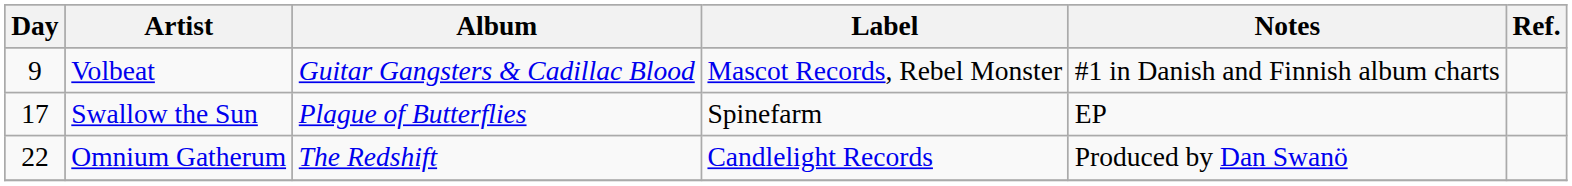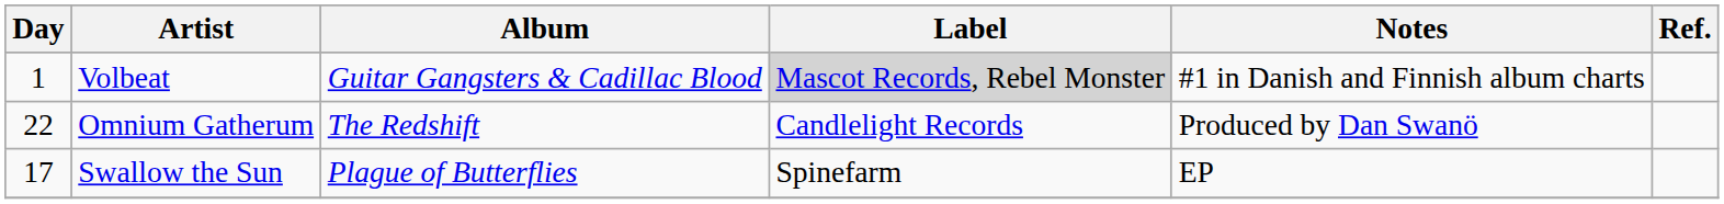 <table class="wikitable">
 <tr>
 <th>Day</th>
 <th>Artist</th>
 <th>Album</th>
 <th>Label</th>
 <th>Notes</th>
 <th>Ref.</th>
 </tr>
 <tr>
-<td rowspan="1" style="text-align:center;">9</td>
+<td rowspan="1" style="text-align:center;">1</td>
 <td><a href='#'>Volbeat</a></td>
 <td><em><a href='#'>Guitar Gangsters & Cadillac Blood</a></em></td>
-<td><a href='#'>Mascot Records</a>, Rebel Monster</td>
+<td style="background: lightgrey;"><a href='#'>Mascot Records</a>, Rebel Monster</td>
 <td>#1 in Danish and Finnish album charts</td>
+<td></td>
+</tr>
+<tr>
+<td rowspan="1" style="text-align:center;">22</td>
+<td><a href='#'>Omnium Gatherum</a></td>
+<td><em><a href='#'>The Redshift</a></em></td>
+<td><a href='#'>Candlelight Records</a></td>
+<td>Produced by <a href='#'>Dan Swanö</a></td>
 <td></td>
 </tr>
 <tr>
 <td rowspan="1" style="text-align:center;">17</td>
 <td><a href='#'>Swallow the Sun</a></td>
 <td><em><a href='#'>Plague of Butterflies</a></em></td>
 <td>Spinefarm</td>
 <td>EP</td>
 <td></td>
 </tr>
 <tr>
-<td rowspan="1" style="text-align:center;">22</td>
-<td><a href='#'>Omnium Gatherum</a></td>
-<td><em><a href='#'>The Redshift</a></em></td>
-<td><a href='#'>Candlelight Records</a></td>
-<td>Produced by <a href='#'>Dan Swanö</a></td>
-<td></td>
-</tr>
-<tr>
 </tr>
 </table>
